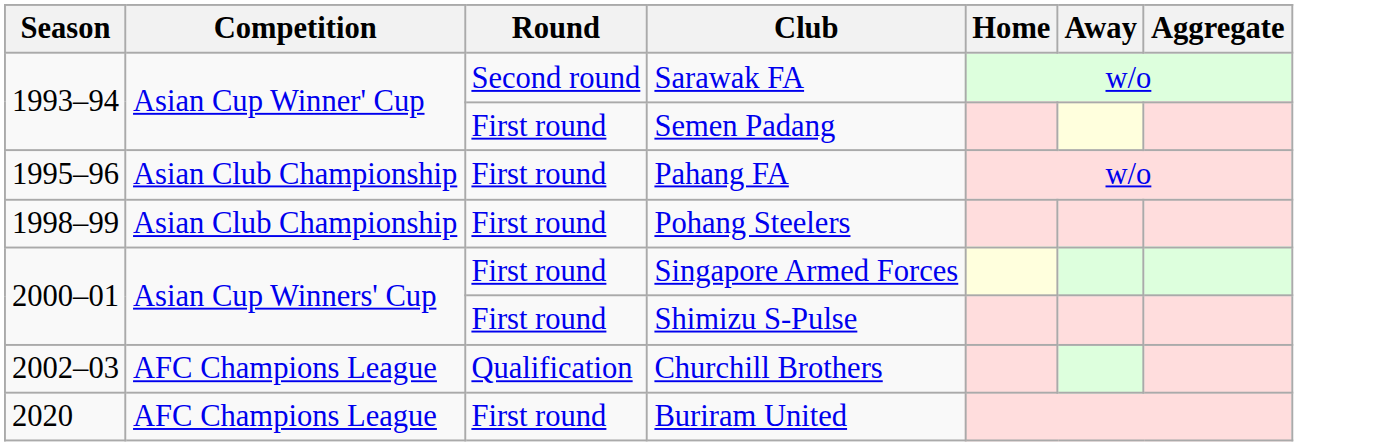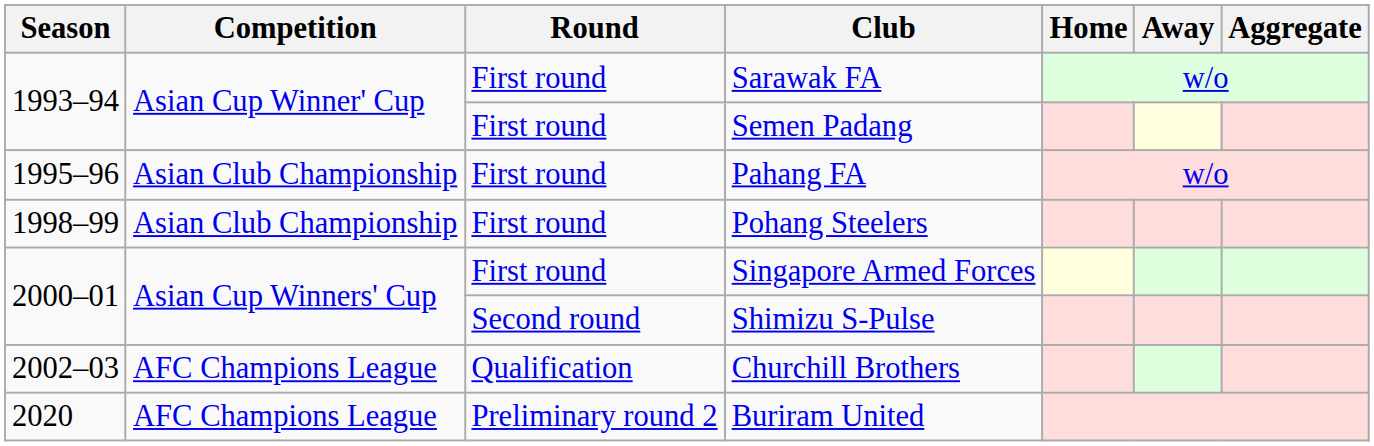 <table class="wikitable">
 <tr>
 <th>Season</th>
 <th>Competition</th>
 <th>Round</th>
 <th>Club</th>
 <th>Home</th>
 <th>Away</th>
 <th>Aggregate</th>
 </tr>
 <tr>
 <td rowspan="2">1993–94</td>
 <td rowspan="2"><a href='#'>Asian Cup Winner' Cup</a></td>
-<td><a href='#'>Second round</a></td>
+<td><a href='#'>First round</a></td>
 <td> <a href='#'>Sarawak FA</a></td>
 <td colspan="3" style="background:#dfd;" align="center"><a href='#'>w/o</a></td>
 </tr>
 <tr>
 <td><a href='#'>First round</a></td>
 <td> <a href='#'>Semen Padang</a></td>
 <td style="background:#fdd;"></td>
 <td style="background:#ffd;"></td>
 <td style="background:#fdd;"></td>
 </tr>
 <tr>
 <td>1995–96</td>
 <td rowspan="1"><a href='#'>Asian Club Championship</a></td>
 <td><a href='#'>First round</a></td>
 <td> <a href='#'>Pahang FA</a></td>
 <td colspan="3" style="background:#fdd;" align="center"><a href='#'>w/o</a></td>
 </tr>
 <tr>
 <td>1998–99</td>
 <td rowspan="1"><a href='#'>Asian Club Championship</a></td>
 <td><a href='#'>First round</a></td>
 <td> <a href='#'>Pohang Steelers</a></td>
 <td style="background:#fdd;"></td>
 <td style="background:#fdd;"></td>
 <td style="background:#fdd;"></td>
 </tr>
 <tr>
 <td rowspan="2">2000–01</td>
 <td rowspan="2"><a href='#'>Asian Cup Winners' Cup</a></td>
 <td><a href='#'>First round</a></td>
 <td> <a href='#'>Singapore Armed Forces</a></td>
 <td style="background:#ffd;"></td>
 <td style="background:#dfd;"></td>
 <td style="background:#dfd;"></td>
 </tr>
 <tr>
-<td><a href='#'>First round</a></td>
+<td><a href='#'>Second round</a></td>
 <td> <a href='#'>Shimizu S-Pulse</a></td>
 <td style="background:#fdd;"></td>
 <td style="background:#fdd;"></td>
 <td style="background:#fdd;"></td>
 </tr>
 <tr>
 <td rowspan="1">2002–03</td>
 <td rowspan="1"><a href='#'>AFC Champions League</a></td>
 <td><a href='#'>Qualification</a></td>
 <td> <a href='#'>Churchill Brothers</a></td>
 <td style="background:#fdd;"></td>
 <td style="background:#dfd;"></td>
 <td style="background:#fdd;"></td>
 </tr>
 <tr>
 <td rowspan="1">2020</td>
 <td rowspan="1"><a href='#'>AFC Champions League</a></td>
-<td><a href='#'>First round</a></td>
+<td><a href='#'>Preliminary round 2</a></td>
 <td> <a href='#'>Buriram United</a></td>
 <td colspan="3" style="background:#fdd;" align="center"></td>
 </tr>
 </table>
